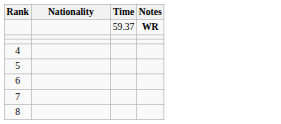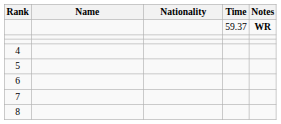 <table class="wikitable sortable" style="text-align:center">
 <tr>
 <th>Rank</th>
+<th style="width:180px">Name</th>
 <th style="width:125px">Nationality</th>
 <th>Time</th>
 <th>Notes</th>
 </tr>
 <tr>
 <td></td>
 <td style="text-align:left;"></td>
+<td style="text-align:left;"></td>
 <td>59.37</td>
 <td><strong>WR</strong></td>
 </tr>
 <tr>
 <td></td>
+<td style="text-align:left;"></td>
 <td style="text-align:left;"></td>
 <td></td>
 <td></td>
 </tr>
 <tr>
 <td></td>
 <td style="text-align:left;"></td>
+<td style="text-align:left;"></td>
 <td></td>
 <td></td>
 </tr>
 <tr>
 <td>4</td>
+<td style="text-align:left;"></td>
 <td style="text-align:left;"></td>
 <td></td>
 <td></td>
 </tr>
 <tr>
 <td>5</td>
 <td style="text-align:left;"></td>
+<td style="text-align:left;"></td>
 <td></td>
 <td></td>
 </tr>
 <tr>
 <td>6</td>
+<td style="text-align:left;"></td>
 <td style="text-align:left;"></td>
 <td></td>
 <td></td>
 </tr>
 <tr>
 <td>7</td>
 <td style="text-align:left;"></td>
+<td style="text-align:left;"></td>
 <td></td>
 <td></td>
 </tr>
 <tr>
 <td>8</td>
 <td style="text-align:left;"></td>
+<td style="text-align:left;"></td>
 <td></td>
 <td></td>
 </tr>
 </table>
